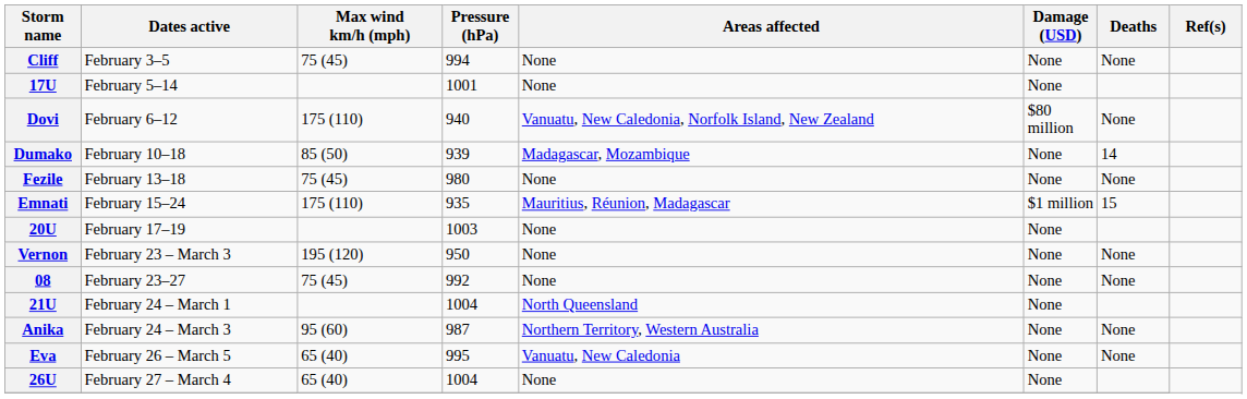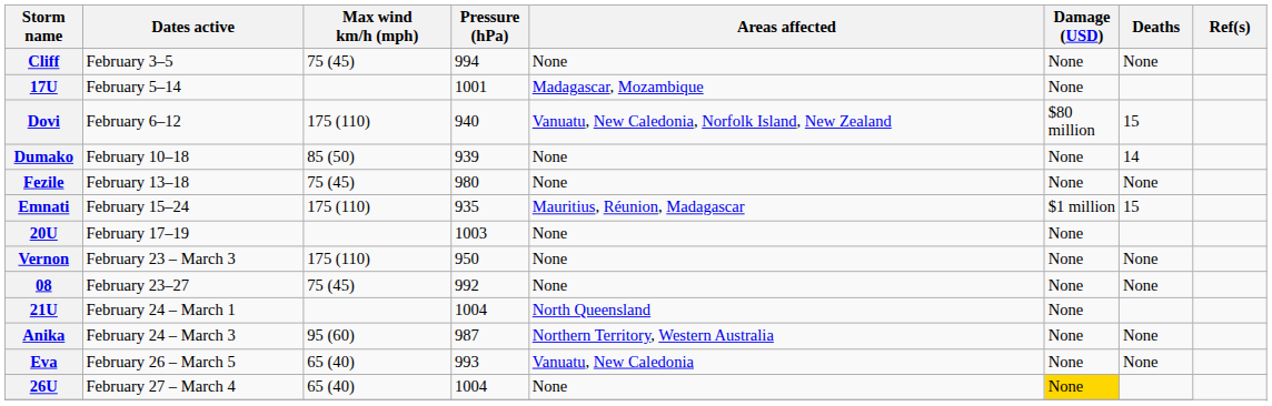 <table class="wikitable sortable">
 <tr>
 <th width="5%">Storm name</th>
 <th width="15%">Dates active</th>
 <th width="10%">Max wind<br>km/h (mph)</th>
 <th width="5%">Pressure<br>(hPa)</th>
 <th width="35%">Areas affected</th>
 <th width="5%">Damage<br>(<a href='#'>USD</a>)</th>
 <th width="5%">Deaths</th>
 <th width="5%">Ref(s)</th>
 </tr>
 <tr>
 <th><a href='#'>Cliff</a></th>
 <td>February 3–5</td>
 <td>75 (45)</td>
 <td>994</td>
 <td>None</td>
 <td>None</td>
 <td>None</td>
 <td></td>
 </tr>
 <tr>
 <th><a href='#'>17U</a></th>
 <td>February 5–14</td>
 <td></td>
 <td>1001</td>
-<td>None</td>
+<td><a href='#'>Madagascar</a>, <a href='#'>Mozambique</a></td>
 <td>None</td>
 <td></td>
 </tr>
 <tr>
 <th><a href='#'>Dovi</a></th>
 <td>February 6–12</td>
 <td>175 (110)</td>
 <td>940</td>
 <td><a href='#'>Vanuatu</a>, <a href='#'>New Caledonia</a>, <a href='#'>Norfolk Island</a>, <a href='#'>New Zealand</a></td>
 <td>$80 million</td>
-<td>None</td>
+<td>15</td>
 <td></td>
 </tr>
 <tr>
 <th><a href='#'>Dumako</a></th>
 <td>February 10–18</td>
 <td>85 (50)</td>
 <td>939</td>
-<td><a href='#'>Madagascar</a>, <a href='#'>Mozambique</a></td>
+<td>None</td>
 <td>None</td>
 <td>14</td>
 <td></td>
 </tr>
 <tr>
 <th><a href='#'>Fezile</a></th>
 <td>February 13–18</td>
 <td>75 (45)</td>
 <td>980</td>
 <td>None</td>
 <td>None</td>
 <td>None</td>
 <td></td>
 </tr>
 <tr>
 <th><a href='#'>Emnati</a></th>
 <td>February 15–24</td>
 <td>175 (110)</td>
 <td>935</td>
 <td><a href='#'>Mauritius</a>, <a href='#'>Réunion</a>, <a href='#'>Madagascar</a></td>
 <td>$1 million</td>
 <td>15</td>
 <td></td>
 </tr>
 <tr>
 <th><a href='#'>20U</a></th>
 <td>February 17–19</td>
 <td></td>
 <td>1003</td>
 <td>None</td>
 <td>None</td>
 <td></td>
 </tr>
 <tr>
 <th><a href='#'>Vernon</a></th>
 <td>February 23 – March 3</td>
-<td>195 (120)</td>
+<td>175 (110)</td>
 <td>950</td>
 <td>None</td>
 <td>None</td>
 <td>None</td>
 <td></td>
 </tr>
 <tr>
 <th><a href='#'>08</a></th>
 <td>February 23–27</td>
 <td>75 (45)</td>
 <td>992</td>
 <td>None</td>
 <td>None</td>
 <td>None</td>
 <td></td>
 </tr>
 <tr>
 <th><a href='#'>21U</a></th>
 <td>February 24 – March 1</td>
 <td></td>
 <td>1004</td>
 <td><a href='#'>North Queensland</a></td>
 <td>None</td>
 <td></td>
 </tr>
 <tr>
 <th><a href='#'>Anika</a></th>
 <td>February 24 – March 3</td>
 <td>95 (60)</td>
 <td>987</td>
 <td><a href='#'>Northern Territory</a>, <a href='#'>Western Australia</a></td>
 <td>None</td>
 <td>None</td>
 <td></td>
 </tr>
 <tr>
 <th><a href='#'>Eva</a></th>
 <td>February 26 – March 5</td>
 <td>65 (40)</td>
-<td>995</td>
+<td>993</td>
 <td><a href='#'>Vanuatu</a>, <a href='#'>New Caledonia</a></td>
 <td>None</td>
 <td>None</td>
 <td></td>
 </tr>
 <tr>
 <th><a href='#'>26U</a></th>
 <td>February 27 – March 4</td>
 <td>65 (40)</td>
 <td>1004</td>
 <td>None</td>
-<td>None</td>
+<td style="background: gold;">None</td>
 <td></td>
 </tr>
 <tr>
 </tr>
 </table>
